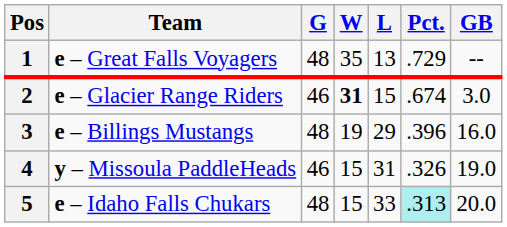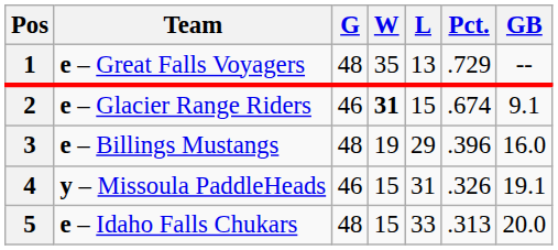 <table class="wikitable plainrowheaders" style="text-align:center;">
 <tr>
 <th scope="col">Pos</th>
 <th scope="col">Team</th>
 <th scope="col"><a href='#'>G</a></th>
 <th scope="col"><a href='#'>W</a></th>
 <th scope="col"><a href='#'>L</a></th>
 <th scope="col"><a href='#'>Pct.</a></th>
 <th scope="col"><a href='#'>GB</a></th>
 </tr>
 <tr>
 <th>1</th>
 <td scope="row" style="text-align:left;"><strong>e</strong> – <a href='#'>Great Falls Voyagers</a></td>
 <td>48</td>
 <td>35</td>
 <td>13</td>
 <td>.729</td>
 <td>--</td>
 </tr>
 <tr>
 </tr>
 <tr |- style="border-top:3px solid red;">
 <th>2</th>
 <td scope="row" style="text-align:left;"><strong>e</strong> – <a href='#'>Glacier Range Riders</a></td>
 <td>46</td>
 <td><strong>31</strong></td>
 <td>15</td>
 <td>.674</td>
-<td>3.0</td>
+<td>9.1</td>
 </tr>
 <tr>
 <th>3</th>
 <td scope="row" style="text-align:left;"><strong>e</strong> – <a href='#'>Billings Mustangs</a></td>
 <td>48</td>
 <td>19</td>
 <td>29</td>
 <td>.396</td>
 <td>16.0</td>
 </tr>
 <tr>
 <th>4</th>
 <td scope="row" style="text-align:left;"><strong>y</strong> – <a href='#'>Missoula PaddleHeads</a></td>
 <td>46</td>
 <td>15</td>
 <td>31</td>
 <td>.326</td>
-<td>19.0</td>
+<td>19.1</td>
 </tr>
 <tr>
 <th>5</th>
 <td scope="row" style="text-align:left;"><strong>e</strong> – <a href='#'>Idaho Falls Chukars</a></td>
 <td>48</td>
 <td>15</td>
 <td>33</td>
-<td style="background: paleturquoise;">.313</td>
+<td>.313</td>
 <td>20.0</td>
 </tr>
 </table>
